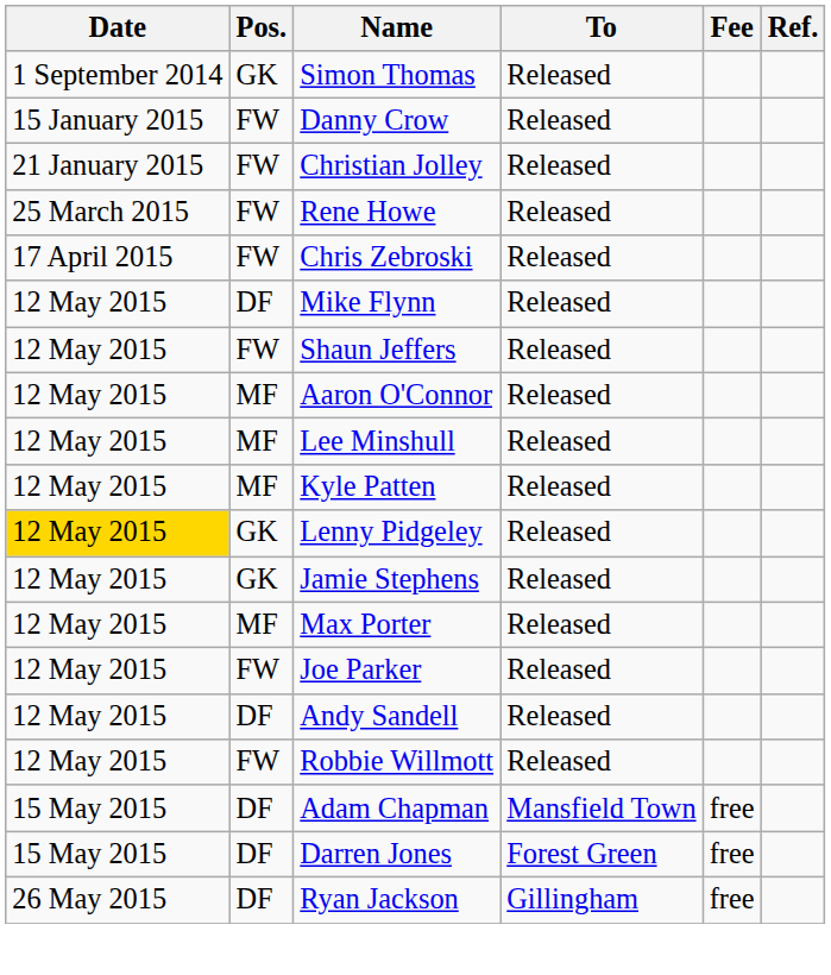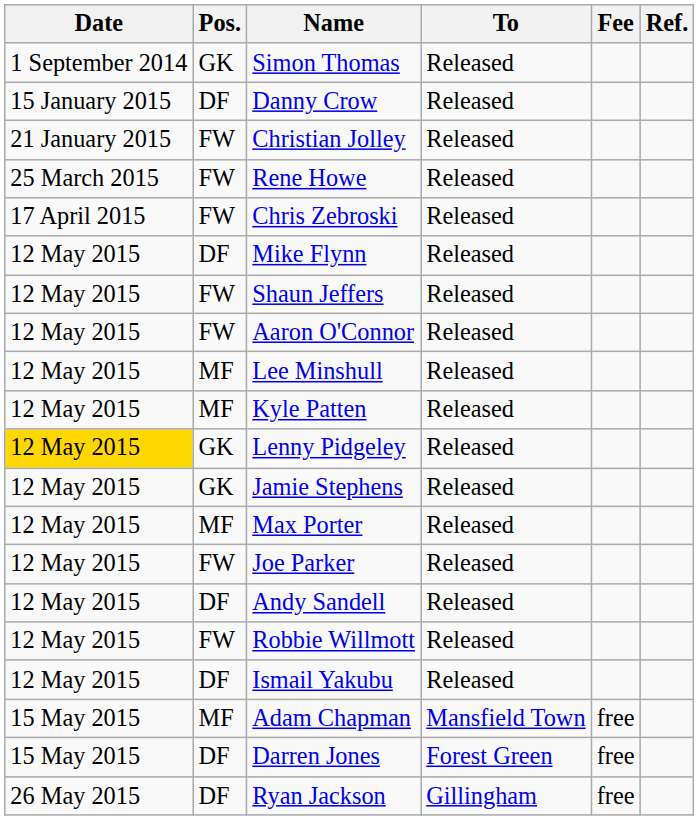 <table class="wikitable">
 <tr>
 <th>Date</th>
 <th>Pos.</th>
 <th>Name</th>
 <th>To</th>
 <th>Fee</th>
 <th>Ref.</th>
 </tr>
 <tr>
 <td>1 September 2014</td>
 <td>GK</td>
 <td> <a href='#'>Simon Thomas</a></td>
 <td>Released</td>
 <td></td>
 <td></td>
 </tr>
 <tr>
 <td>15 January 2015</td>
-<td>FW</td>
+<td>DF</td>
 <td> <a href='#'>Danny Crow</a></td>
 <td>Released</td>
 <td></td>
 <td></td>
 </tr>
 <tr>
 <td>21 January 2015</td>
 <td>FW</td>
 <td> <a href='#'>Christian Jolley</a></td>
 <td>Released</td>
 <td></td>
 <td></td>
 </tr>
 <tr>
 <td>25 March 2015</td>
 <td>FW</td>
 <td> <a href='#'>Rene Howe</a></td>
 <td>Released</td>
 <td></td>
 <td></td>
 </tr>
 <tr>
 <td>17 April 2015</td>
 <td>FW</td>
 <td> <a href='#'>Chris Zebroski</a></td>
 <td>Released</td>
 <td></td>
 <td></td>
 </tr>
 <tr>
 <td>12 May 2015</td>
 <td>DF</td>
 <td> <a href='#'>Mike Flynn</a></td>
 <td>Released</td>
 <td></td>
 <td></td>
 </tr>
 <tr>
 <td>12 May 2015</td>
 <td>FW</td>
 <td> <a href='#'>Shaun Jeffers</a></td>
 <td>Released</td>
 <td></td>
 <td></td>
 </tr>
 <tr>
 <td>12 May 2015</td>
-<td>MF</td>
+<td>FW</td>
 <td> <a href='#'>Aaron O'Connor</a></td>
 <td>Released</td>
 <td></td>
 <td></td>
 </tr>
 <tr>
 <td>12 May 2015</td>
 <td>MF</td>
 <td> <a href='#'>Lee Minshull</a></td>
 <td>Released</td>
 <td></td>
 <td></td>
 </tr>
 <tr>
 <td>12 May 2015</td>
 <td>MF</td>
 <td> <a href='#'>Kyle Patten</a></td>
 <td>Released</td>
 <td></td>
 <td></td>
 </tr>
 <tr>
 <td style="background: gold;">12 May 2015</td>
 <td>GK</td>
 <td> <a href='#'>Lenny Pidgeley</a></td>
 <td>Released</td>
 <td></td>
 <td></td>
 </tr>
 <tr>
 <td>12 May 2015</td>
 <td>GK</td>
 <td> <a href='#'>Jamie Stephens</a></td>
 <td>Released</td>
 <td></td>
 <td></td>
 </tr>
 <tr>
 <td>12 May 2015</td>
 <td>MF</td>
 <td> <a href='#'>Max Porter</a></td>
 <td>Released</td>
 <td></td>
 <td></td>
 </tr>
 <tr>
 <td>12 May 2015</td>
 <td>FW</td>
 <td> <a href='#'>Joe Parker</a></td>
 <td>Released</td>
 <td></td>
 <td></td>
 </tr>
 <tr>
 <td>12 May 2015</td>
 <td>DF</td>
 <td> <a href='#'>Andy Sandell</a></td>
 <td>Released</td>
 <td></td>
 <td></td>
 </tr>
 <tr>
 <td>12 May 2015</td>
 <td>FW</td>
 <td> <a href='#'>Robbie Willmott</a></td>
 <td>Released</td>
 <td></td>
 <td></td>
 </tr>
 <tr>
+<td>12 May 2015</td>
+<td>DF</td>
+<td> <a href='#'>Ismail Yakubu</a></td>
+<td>Released</td>
+<td></td>
+<td></td>
+</tr>
+<tr>
 <td>15 May 2015</td>
-<td>DF</td>
+<td>MF</td>
 <td> <a href='#'>Adam Chapman</a></td>
 <td><a href='#'>Mansfield Town</a></td>
 <td>free</td>
 <td></td>
 </tr>
 <tr>
 <td>15 May 2015</td>
 <td>DF</td>
 <td> <a href='#'>Darren Jones</a></td>
 <td><a href='#'>Forest Green</a></td>
 <td>free</td>
 <td></td>
 </tr>
 <tr>
 <td>26 May 2015</td>
 <td>DF</td>
 <td> <a href='#'>Ryan Jackson</a></td>
 <td><a href='#'>Gillingham</a></td>
 <td>free</td>
 <td></td>
 </tr>
 </table>
